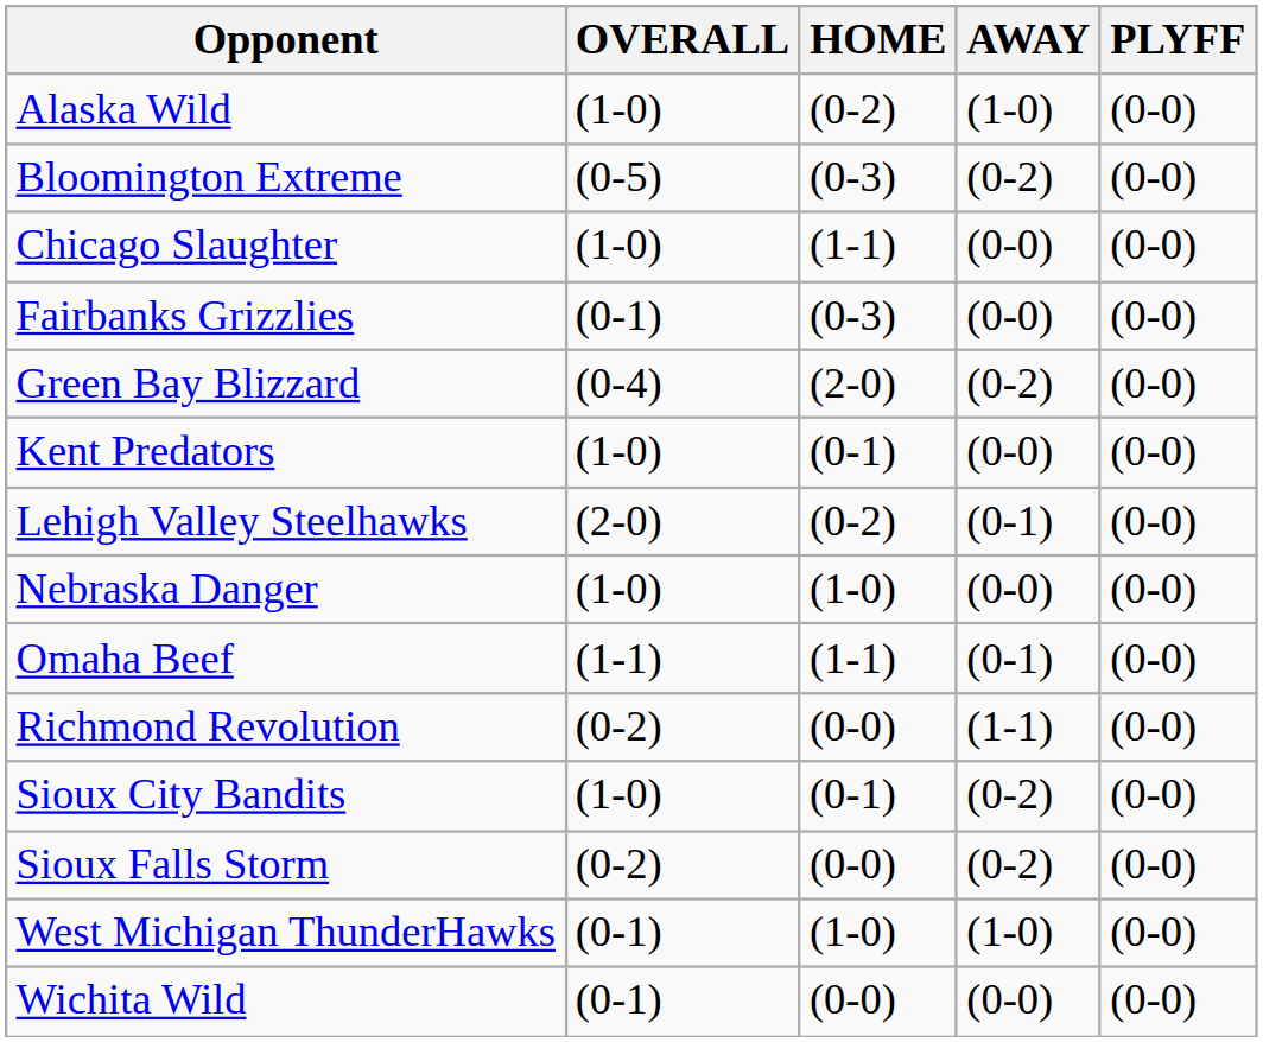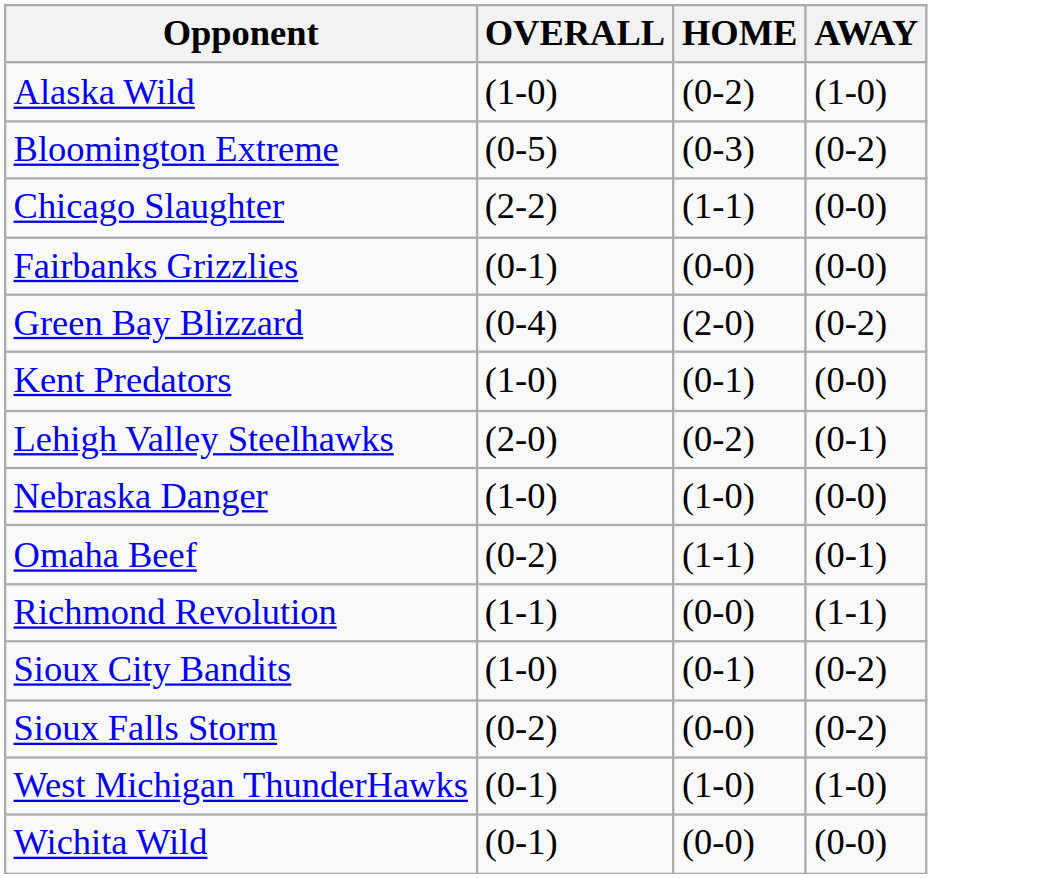 <table class="wikitable">
 <tr>
 <th>Opponent</th>
 <th>OVERALL</th>
 <th>HOME</th>
 <th>AWAY</th>
-<th>PLYFF</th>
 </tr>
 <tr>
 <td><a href='#'>Alaska Wild</a></td>
 <td>(1-0)</td>
 <td>(0-2)</td>
 <td>(1-0)</td>
-<td>(0-0)</td>
 </tr>
 <tr>
 <td><a href='#'>Bloomington Extreme</a></td>
 <td>(0-5)</td>
 <td>(0-3)</td>
 <td>(0-2)</td>
-<td>(0-0)</td>
 </tr>
 <tr>
 <td><a href='#'>Chicago Slaughter</a></td>
-<td>(1-0)</td>
+<td>(2-2)</td>
 <td>(1-1)</td>
-<td>(0-0)</td>
 <td>(0-0)</td>
 </tr>
 <tr>
 <td><a href='#'>Fairbanks Grizzlies</a></td>
 <td>(0-1)</td>
-<td>(0-3)</td>
 <td>(0-0)</td>
 <td>(0-0)</td>
 </tr>
 <tr>
 <td><a href='#'>Green Bay Blizzard</a></td>
 <td>(0-4)</td>
 <td>(2-0)</td>
 <td>(0-2)</td>
-<td>(0-0)</td>
 </tr>
 <tr>
 <td><a href='#'>Kent Predators</a></td>
 <td>(1-0)</td>
 <td>(0-1)</td>
-<td>(0-0)</td>
 <td>(0-0)</td>
 </tr>
 <tr>
 <td><a href='#'>Lehigh Valley Steelhawks</a></td>
 <td>(2-0)</td>
 <td>(0-2)</td>
 <td>(0-1)</td>
-<td>(0-0)</td>
 </tr>
 <tr>
 <td><a href='#'>Nebraska Danger</a></td>
 <td>(1-0)</td>
 <td>(1-0)</td>
 <td>(0-0)</td>
-<td>(0-0)</td>
 </tr>
 <tr>
 <td><a href='#'>Omaha Beef</a></td>
-<td>(1-1)</td>
+<td>(0-2)</td>
 <td>(1-1)</td>
 <td>(0-1)</td>
-<td>(0-0)</td>
 </tr>
 <tr>
 <td><a href='#'>Richmond Revolution</a></td>
-<td>(0-2)</td>
+<td>(1-1)</td>
 <td>(0-0)</td>
 <td>(1-1)</td>
-<td>(0-0)</td>
 </tr>
 <tr>
 <td><a href='#'>Sioux City Bandits</a></td>
 <td>(1-0)</td>
 <td>(0-1)</td>
 <td>(0-2)</td>
-<td>(0-0)</td>
 </tr>
 <tr>
 <td><a href='#'>Sioux Falls Storm</a></td>
 <td>(0-2)</td>
 <td>(0-0)</td>
 <td>(0-2)</td>
-<td>(0-0)</td>
 </tr>
 <tr>
 <td><a href='#'>West Michigan ThunderHawks</a></td>
 <td>(0-1)</td>
 <td>(1-0)</td>
 <td>(1-0)</td>
-<td>(0-0)</td>
 </tr>
 <tr>
 <td><a href='#'>Wichita Wild</a></td>
 <td>(0-1)</td>
 <td>(0-0)</td>
 <td>(0-0)</td>
-<td>(0-0)</td>
 </tr>
 </table>
